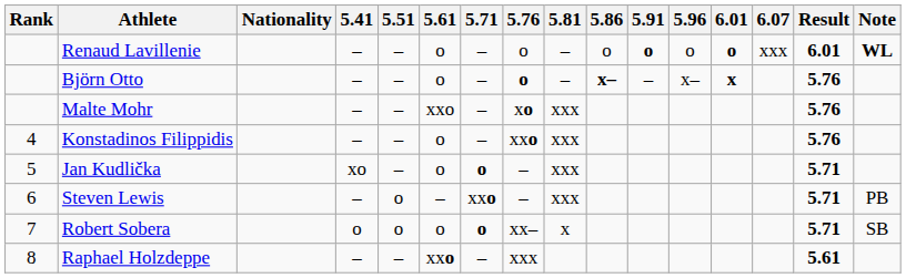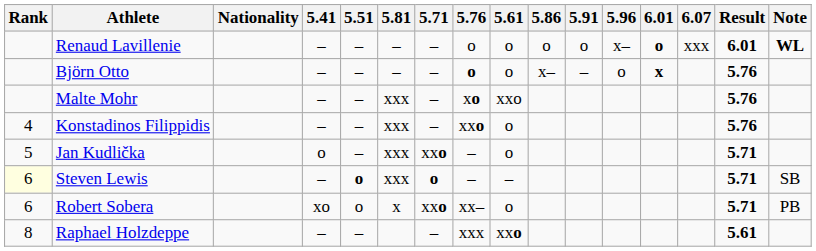 <table class="wikitable sortable" style="text-align:center">
 <tr>
 <th>Rank</th>
 <th>Athlete</th>
 <th>Nationality</th>
 <th>5.41</th>
 <th>5.51</th>
-<th>5.61</th>
+<th>5.81</th>
 <th>5.71</th>
 <th>5.76</th>
-<th>5.81</th>
+<th>5.61</th>
 <th>5.86</th>
 <th>5.91</th>
 <th>5.96</th>
 <th>6.01</th>
 <th>6.07</th>
 <th>Result</th>
 <th>Note</th>
 </tr>
 <tr>
 <td></td>
 <td align=left><a href='#'>Renaud Lavillenie</a></td>
 <td align=left></td>
 <td>–</td>
 <td>–</td>
-<td>o</td>
+<td>–</td>
 <td>–</td>
 <td>o</td>
-<td>–</td>
 <td>o</td>
-<td><strong>o</strong></td>
 <td>o</td>
+<td>o</td>
+<td>x–</td>
 <td><strong>o</strong></td>
 <td>xxx</td>
 <td><strong>6.01</strong></td>
 <td><strong>WL</strong></td>
 </tr>
 <tr>
 <td></td>
 <td align=left><a href='#'>Björn Otto</a></td>
 <td align=left></td>
 <td>–</td>
 <td>–</td>
-<td>o</td>
+<td>–</td>
 <td>–</td>
 <td><strong>o</strong></td>
+<td>o</td>
+<td>x–</td>
 <td>–</td>
-<td><strong>x–</strong></td>
-<td>–</td>
-<td>x–</td>
+<td>o</td>
 <td><strong>x</strong></td>
 <td></td>
 <td><strong>5.76</strong></td>
 <td></td>
 </tr>
 <tr>
 <td></td>
 <td align=left><a href='#'>Malte Mohr</a></td>
 <td align=left></td>
 <td>–</td>
 <td>–</td>
-<td>xxo</td>
+<td>xxx</td>
 <td>–</td>
 <td>x<strong>o</strong></td>
-<td>xxx</td>
+<td>xxo</td>
 <td></td>
 <td></td>
 <td></td>
 <td></td>
 <td></td>
 <td><strong>5.76</strong></td>
 <td></td>
 </tr>
 <tr>
 <td>4</td>
 <td align=left><a href='#'>Konstadinos Filippidis</a></td>
 <td align=left></td>
 <td>–</td>
 <td>–</td>
-<td>o</td>
+<td>xxx</td>
 <td>–</td>
 <td>xx<strong>o</strong></td>
-<td>xxx</td>
+<td>o</td>
 <td></td>
 <td></td>
 <td></td>
 <td></td>
 <td></td>
 <td><strong>5.76</strong></td>
 <td></td>
 </tr>
 <tr>
 <td>5</td>
 <td align=left><a href='#'>Jan Kudlička</a></td>
 <td align=left></td>
-<td>xo</td>
+<td>o</td>
+<td>–</td>
+<td>xxx</td>
+<td>xx<strong>o</strong></td>
 <td>–</td>
 <td>o</td>
-<td><strong>o</strong></td>
-<td>–</td>
-<td>xxx</td>
 <td></td>
 <td></td>
 <td></td>
 <td></td>
 <td></td>
 <td><strong>5.71</strong></td>
 <td></td>
 </tr>
 <tr>
-<td>6</td>
+<td style="background: lightyellow;">6</td>
 <td align=left><a href='#'>Steven Lewis</a></td>
 <td align=left></td>
 <td>–</td>
+<td><strong>o</strong></td>
+<td>xxx</td>
+<td><strong>o</strong></td>
+<td>–</td>
+<td>–</td>
+<td></td>
+<td></td>
+<td></td>
+<td></td>
+<td></td>
+<td><strong>5.71</strong></td>
+<td>SB</td>
+</tr>
+<tr>
+<td>6</td>
+<td align=left><a href='#'>Robert Sobera</a></td>
+<td align=left></td>
+<td>xo</td>
 <td>o</td>
-<td>–</td>
+<td>x</td>
 <td>xx<strong>o</strong></td>
-<td>–</td>
-<td>xxx</td>
+<td>xx–</td>
+<td>o</td>
 <td></td>
 <td></td>
 <td></td>
 <td></td>
 <td></td>
 <td><strong>5.71</strong></td>
 <td>PB</td>
 </tr>
 <tr>
-<td>7</td>
-<td align=left><a href='#'>Robert Sobera</a></td>
-<td align=left></td>
-<td>o</td>
-<td>o</td>
-<td>o</td>
-<td><strong>o</strong></td>
-<td>xx–</td>
-<td>x</td>
-<td></td>
-<td></td>
-<td></td>
-<td></td>
-<td></td>
-<td><strong>5.71</strong></td>
-<td>SB</td>
-</tr>
-<tr>
 <td>8</td>
 <td align=left><a href='#'>Raphael Holzdeppe</a></td>
 <td align=left></td>
 <td>–</td>
 <td>–</td>
-<td>xx<strong>o</strong></td>
+<td></td>
 <td>–</td>
 <td>xxx</td>
-<td></td>
+<td>xx<strong>o</strong></td>
 <td></td>
 <td></td>
 <td></td>
 <td></td>
 <td></td>
 <td><strong>5.61</strong></td>
 <td></td>
 </tr>
 </table>
